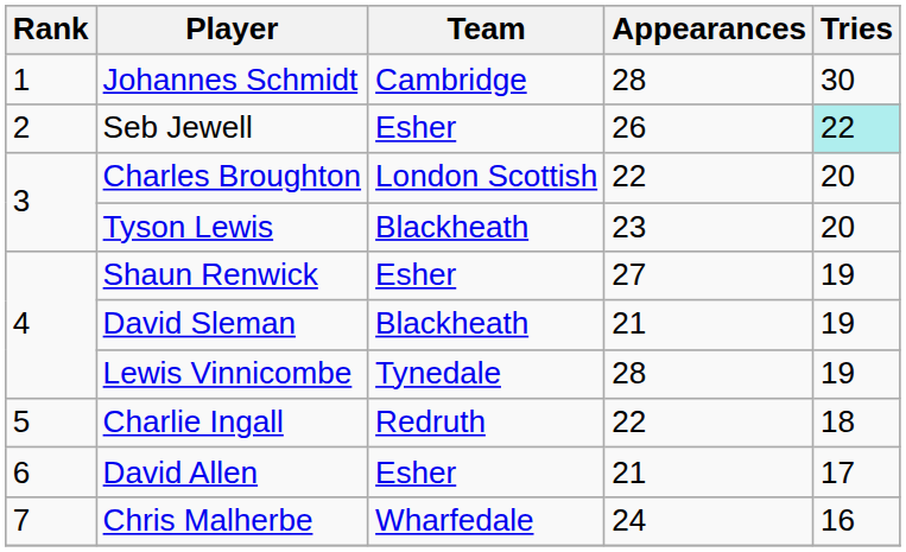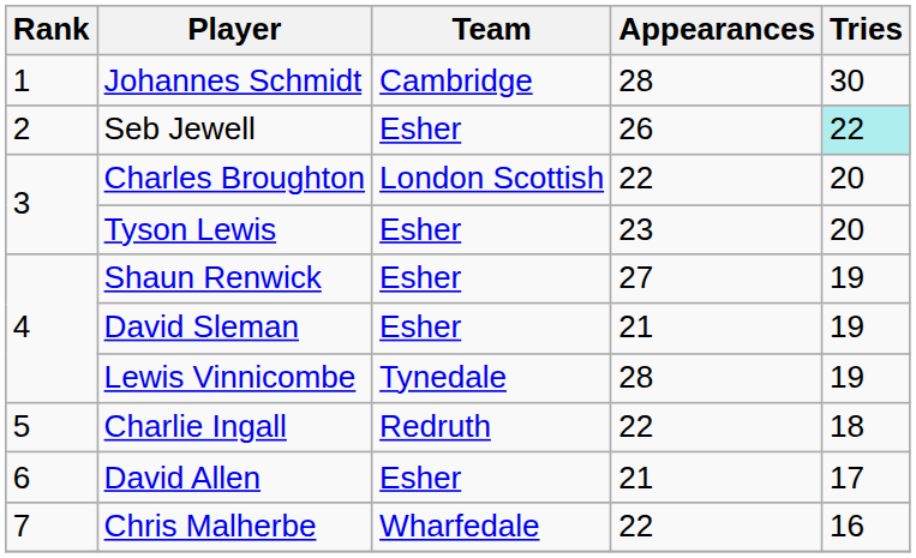 <table class="wikitable">
 <tr>
 <th>Rank</th>
 <th>Player</th>
 <th>Team</th>
 <th>Appearances</th>
 <th>Tries</th>
 </tr>
 <tr>
 <td>1</td>
 <td> <a href='#'>Johannes Schmidt</a></td>
 <td><a href='#'>Cambridge</a></td>
 <td>28</td>
 <td>30</td>
 </tr>
 <tr>
 <td>2</td>
 <td> Seb Jewell</td>
 <td><a href='#'>Esher</a></td>
 <td>26</td>
 <td style="background: paleturquoise;">22</td>
 </tr>
 <tr>
 <td rowspan=2>3</td>
 <td> <a href='#'>Charles Broughton</a></td>
 <td><a href='#'>London Scottish</a></td>
 <td>22</td>
 <td>20</td>
 </tr>
 <tr>
 <td> <a href='#'>Tyson Lewis</a></td>
-<td><a href='#'>Blackheath</a></td>
+<td><a href='#'>Esher</a></td>
 <td>23</td>
 <td>20</td>
 </tr>
 <tr>
 <td rowspan=3>4</td>
 <td> <a href='#'>Shaun Renwick</a></td>
 <td><a href='#'>Esher</a></td>
 <td>27</td>
 <td>19</td>
 </tr>
 <tr>
 <td> <a href='#'>David Sleman</a></td>
-<td><a href='#'>Blackheath</a></td>
+<td><a href='#'>Esher</a></td>
 <td>21</td>
 <td>19</td>
 </tr>
 <tr>
 <td> <a href='#'>Lewis Vinnicombe</a></td>
 <td><a href='#'>Tynedale</a></td>
 <td>28</td>
 <td>19</td>
 </tr>
 <tr>
 <td>5</td>
 <td> <a href='#'>Charlie Ingall</a></td>
 <td><a href='#'>Redruth</a></td>
 <td>22</td>
 <td>18</td>
 </tr>
 <tr>
 <td>6</td>
 <td> <a href='#'>David Allen</a></td>
 <td><a href='#'>Esher</a></td>
 <td>21</td>
 <td>17</td>
 </tr>
 <tr>
 <td>7</td>
 <td> <a href='#'>Chris Malherbe</a></td>
 <td><a href='#'>Wharfedale</a></td>
-<td>24</td>
+<td>22</td>
 <td>16</td>
 </tr>
 <tr>
 </tr>
 </table>
